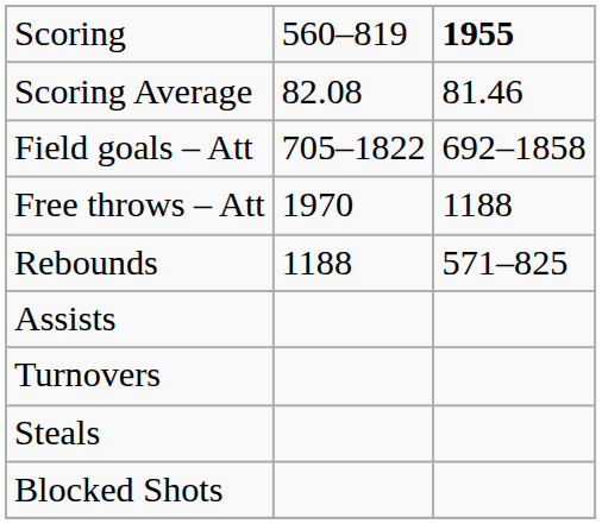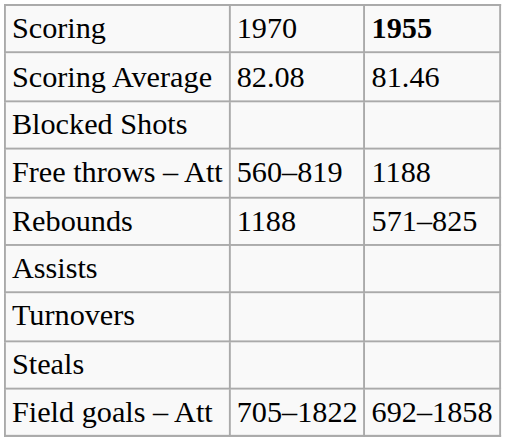 <table class="wikitable">
 <tr>
 </tr>
 <tr>
 <td>Scoring</td>
-<td>560–819</td>
+<td>1970</td>
 <td><strong>1955</strong></td>
 </tr>
 <tr>
 <td>Scoring Average</td>
 <td>82.08</td>
 <td>81.46</td>
 </tr>
 <tr>
-<td>Field goals – Att</td>
-<td>705–1822</td>
-<td>692–1858</td>
+<td>Blocked Shots</td>
+<td></td>
+<td></td>
 </tr>
 <tr>
 <td>Free throws – Att</td>
-<td>1970</td>
+<td>560–819</td>
 <td>1188</td>
 </tr>
 <tr>
 <td>Rebounds</td>
 <td>1188</td>
 <td>571–825</td>
 </tr>
 <tr>
 <td>Assists</td>
 <td></td>
 <td></td>
 </tr>
 <tr>
 <td>Turnovers</td>
 <td></td>
 <td></td>
 </tr>
 <tr>
 <td>Steals</td>
 <td></td>
 <td></td>
 </tr>
 <tr>
-<td>Blocked Shots</td>
-<td></td>
-<td></td>
+<td>Field goals – Att</td>
+<td>705–1822</td>
+<td>692–1858</td>
 </tr>
 <tr>
 </tr>
 </table>
